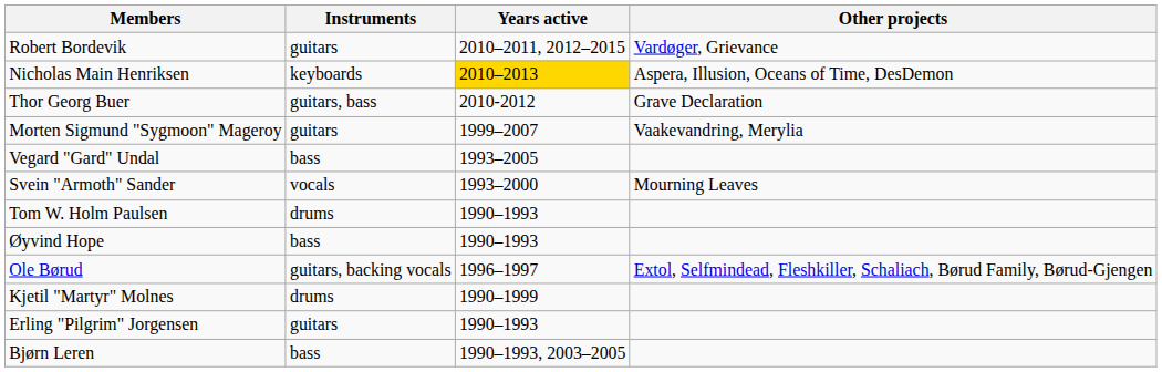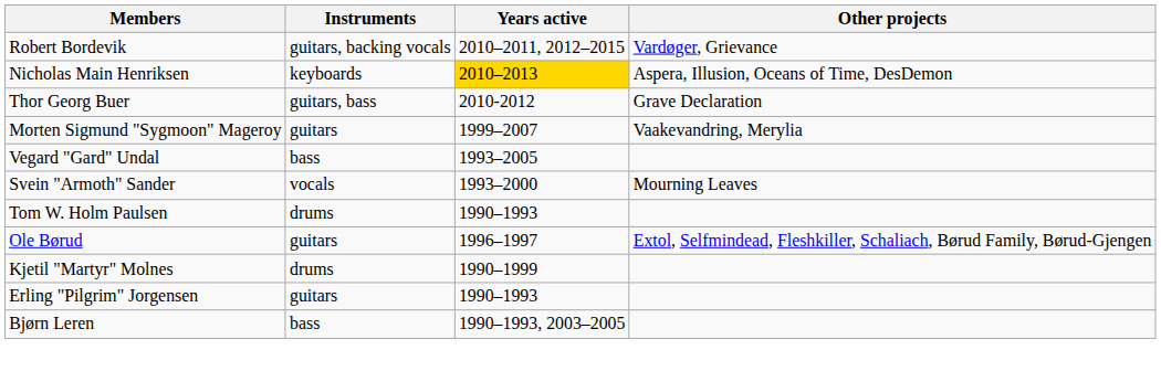 <table class="wikitable">
 <tr>
 <th>Members</th>
 <th>Instruments</th>
 <th>Years active</th>
 <th>Other projects</th>
 </tr>
 <tr>
 <td>Robert Bordevik</td>
-<td>guitars</td>
+<td>guitars, backing vocals</td>
 <td>2010–2011, 2012–2015</td>
 <td><a href='#'>Vardøger</a>, Grievance</td>
 </tr>
 <tr>
 <td>Nicholas Main Henriksen</td>
 <td>keyboards</td>
 <td style="background: gold;">2010–2013</td>
 <td>Aspera, Illusion, Oceans of Time, DesDemon</td>
 </tr>
 <tr>
 <td>Thor Georg Buer</td>
 <td>guitars, bass</td>
 <td>2010-2012</td>
 <td>Grave Declaration</td>
 </tr>
 <tr>
 <td>Morten Sigmund "Sygmoon" Mageroy</td>
 <td>guitars</td>
 <td>1999–2007</td>
 <td>Vaakevandring, Merylia</td>
 </tr>
 <tr>
 <td>Vegard "Gard" Undal</td>
 <td>bass</td>
 <td>1993–2005</td>
 <td></td>
 </tr>
 <tr>
 <td>Svein "Armoth" Sander</td>
 <td>vocals</td>
 <td>1993–2000</td>
 <td>Mourning Leaves</td>
 </tr>
 <tr>
 <td>Tom W. Holm Paulsen</td>
 <td>drums</td>
 <td>1990–1993</td>
 <td></td>
 </tr>
 <tr>
-<td>Øyvind Hope</td>
-<td>bass</td>
-<td>1990–1993</td>
-<td></td>
-</tr>
-<tr>
 <td><a href='#'>Ole Børud</a></td>
-<td>guitars, backing vocals</td>
+<td>guitars</td>
 <td>1996–1997</td>
 <td><a href='#'>Extol</a>, <a href='#'>Selfmindead</a>, <a href='#'>Fleshkiller</a>, <a href='#'>Schaliach</a>, Børud Family, Børud-Gjengen</td>
 </tr>
 <tr>
 <td>Kjetil "Martyr" Molnes</td>
 <td>drums</td>
 <td>1990–1999</td>
 <td></td>
 </tr>
 <tr>
 <td>Erling "Pilgrim" Jorgensen</td>
 <td>guitars</td>
 <td>1990–1993</td>
 <td></td>
 </tr>
 <tr>
 <td>Bjørn Leren</td>
 <td>bass</td>
 <td>1990–1993, 2003–2005</td>
 <td></td>
 </tr>
 </table>
